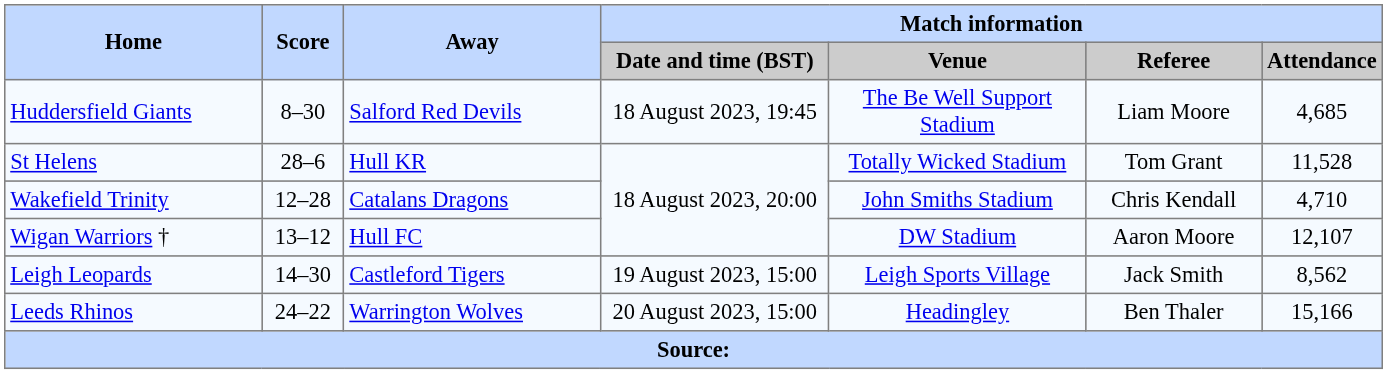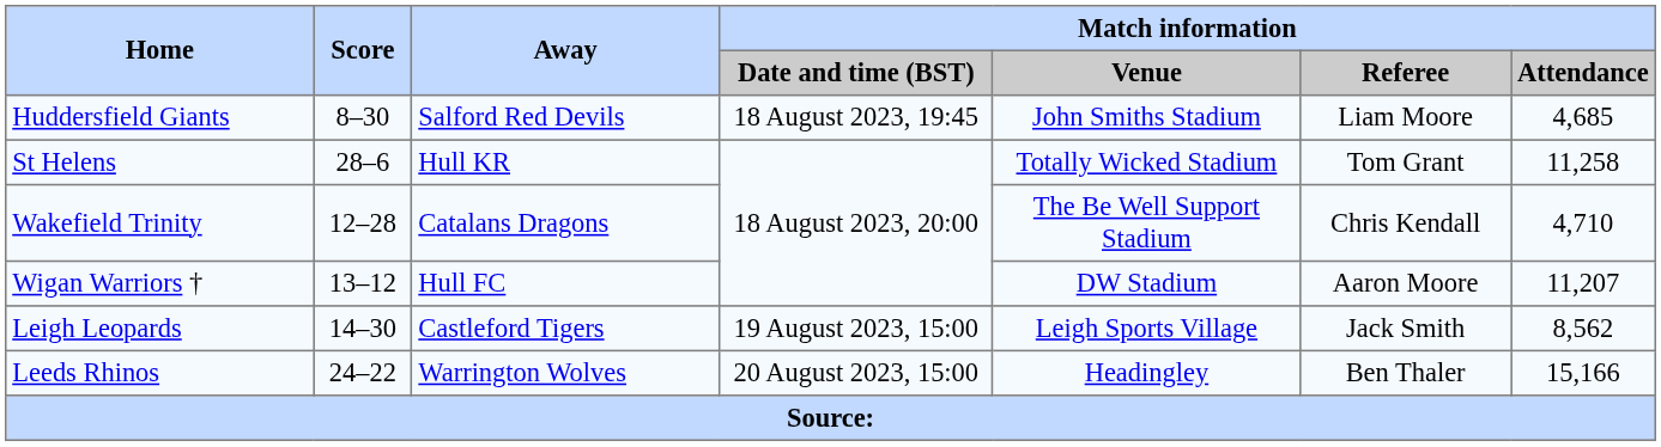 <table border=1 style="border-collapse:collapse; font-size:90%; text-align:center;" cellpadding=3 cellspacing=0 width=100%>
 <tr style="background:#C1D8ff;">
 <th scope="col" rowspan=2 width=19%>Home</th>
 <th scope="col" rowspan=2 width=6%>Score</th>
 <th scope="col" rowspan=2 width=19%>Away</th>
 <th colspan=4>Match information</th>
 </tr>
 <tr style="background:#CCCCCC;">
 <th scope="col" width=17%>Date and time (BST)</th>
 <th scope="col" width=19%>Venue</th>
 <th scope="col" width=13%>Referee</th>
 <th scope="col" width=7%>Attendance</th>
 </tr>
 <tr style="background:#F5FAFF;">
 <td style="text-align:left;"> <a href='#'>Huddersfield Giants</a></td>
 <td>8–30</td>
 <td style="text-align:left;"> <a href='#'>Salford Red Devils</a></td>
 <td>18 August 2023, 19:45</td>
-<td><a href='#'>The Be Well Support Stadium</a></td>
+<td><a href='#'>John Smiths Stadium</a></td>
 <td>Liam Moore</td>
 <td>4,685</td>
 </tr>
 <tr style="background:#F5FAFF;">
 <td style="text-align:left;"> <a href='#'>St Helens</a></td>
 <td>28–6</td>
 <td style="text-align:left;"> <a href='#'>Hull KR</a></td>
 <td Rowspan=3>18 August 2023, 20:00</td>
 <td><a href='#'>Totally Wicked Stadium</a></td>
 <td>Tom Grant</td>
-<td>11,528</td>
+<td>11,258</td>
 </tr>
 <tr style="background:#F5FAFF;">
 <td style="text-align:left;"> <a href='#'>Wakefield Trinity</a></td>
 <td>12–28</td>
 <td style="text-align:left;"> <a href='#'>Catalans Dragons</a></td>
-<td><a href='#'>John Smiths Stadium</a></td>
+<td><a href='#'>The Be Well Support Stadium</a></td>
 <td>Chris Kendall</td>
 <td>4,710</td>
 </tr>
 <tr style="background:#F5FAFF;">
 <td style="text-align:left;"> <a href='#'>Wigan Warriors</a> †</td>
 <td>13–12</td>
 <td style="text-align:left;"> <a href='#'>Hull FC</a></td>
 <td><a href='#'>DW Stadium</a></td>
 <td>Aaron Moore</td>
-<td>12,107</td>
+<td>11,207</td>
 </tr>
 <tr style="background:#F5FAFF;">
 <td style="text-align:left;"> <a href='#'>Leigh Leopards</a></td>
 <td>14–30</td>
 <td style="text-align:left;"> <a href='#'>Castleford Tigers</a></td>
 <td>19 August 2023, 15:00</td>
 <td><a href='#'>Leigh Sports Village</a></td>
 <td>Jack Smith</td>
 <td>8,562</td>
 </tr>
 <tr style="background:#F5FAFF;">
 <td style="text-align:left;"> <a href='#'>Leeds Rhinos</a></td>
 <td>24–22</td>
 <td style="text-align:left;"> <a href='#'>Warrington Wolves</a></td>
 <td>20 August 2023, 15:00</td>
 <td><a href='#'>Headingley</a></td>
 <td>Ben Thaler</td>
 <td>15,166</td>
 </tr>
 <tr style="background:#c1d8ff;">
 <th colspan=7>Source:</th>
 </tr>
 </table>
